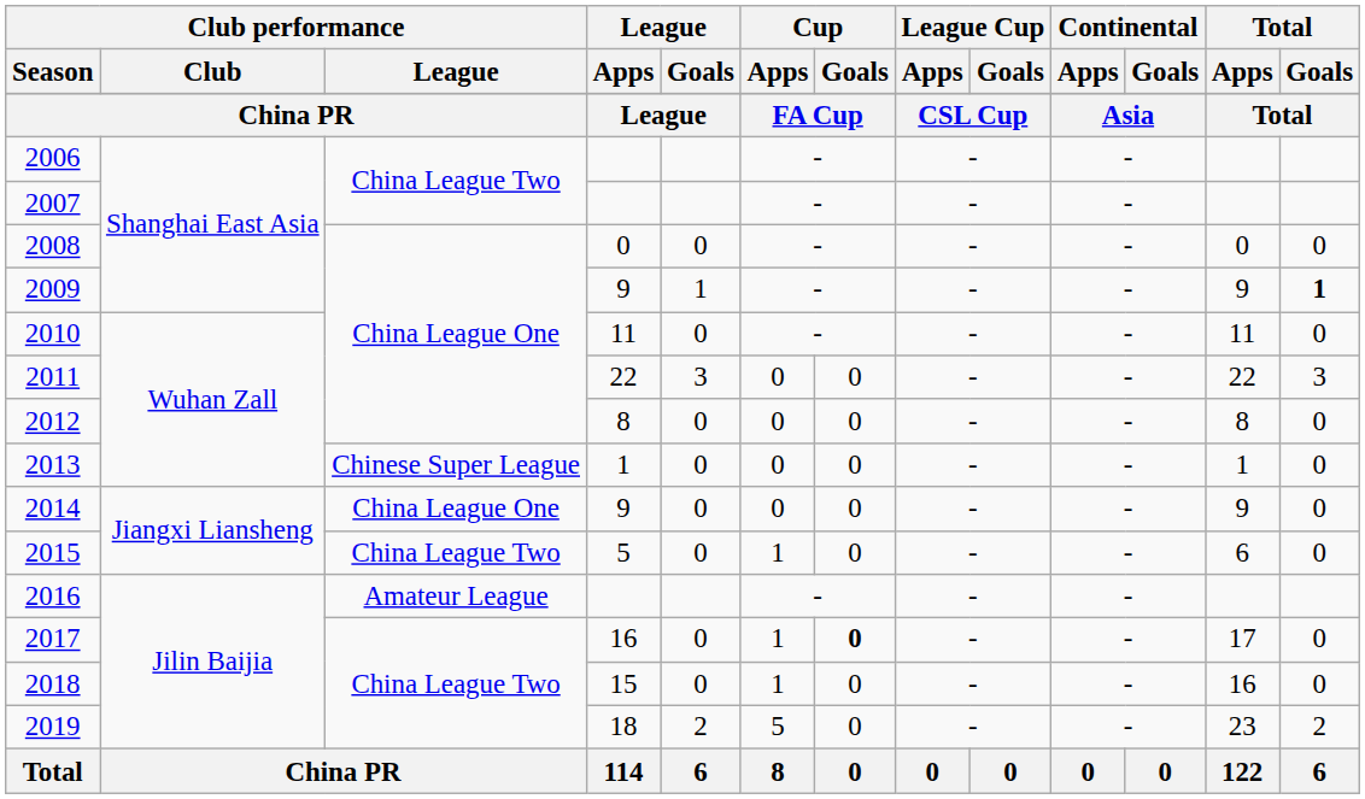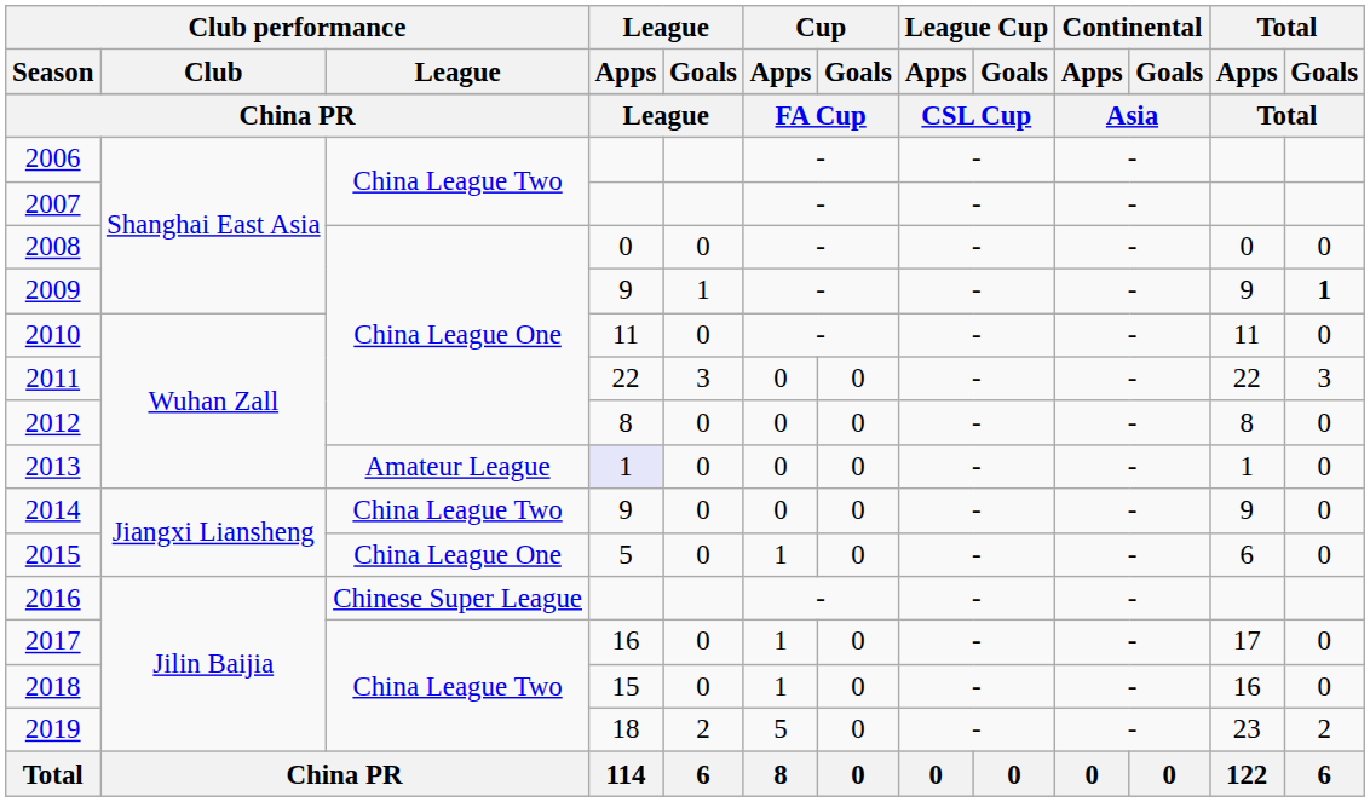 <table class="wikitable" style="text-align:center">
 <tr>
 <th colspan=3>Club performance</th>
 <th colspan=2>League</th>
 <th colspan=2>Cup</th>
 <th colspan=2>League Cup</th>
 <th colspan=2>Continental</th>
 <th colspan=2>Total</th>
 </tr>
 <tr>
 <th>Season</th>
 <th>Club</th>
 <th>League</th>
 <th>Apps</th>
 <th>Goals</th>
 <th>Apps</th>
 <th>Goals</th>
 <th>Apps</th>
 <th>Goals</th>
 <th>Apps</th>
 <th>Goals</th>
 <th>Apps</th>
 <th>Goals</th>
 </tr>
 <tr>
 </tr>
 <tr>
 <th colspan=3>China PR</th>
 <th colspan=2>League</th>
 <th colspan=2><a href='#'>FA Cup</a></th>
 <th colspan=2><a href='#'>CSL Cup</a></th>
 <th colspan=2><a href='#'>Asia</a></th>
 <th colspan=2>Total</th>
 </tr>
 <tr>
 <td><a href='#'>2006</a></td>
 <td rowspan="4"><a href='#'>Shanghai East Asia</a></td>
 <td rowspan="2"><a href='#'>China League Two</a></td>
 <td></td>
 <td></td>
 <td colspan="2">-</td>
 <td colspan="2">-</td>
 <td colspan="2">-</td>
 <td></td>
 <td></td>
 </tr>
 <tr>
 <td><a href='#'>2007</a></td>
 <td></td>
 <td></td>
 <td colspan="2">-</td>
 <td colspan="2">-</td>
 <td colspan="2">-</td>
 <td></td>
 <td></td>
 </tr>
 <tr>
 <td><a href='#'>2008</a></td>
 <td rowspan="5"><a href='#'>China League One</a></td>
 <td>0</td>
 <td>0</td>
 <td colspan="2">-</td>
 <td colspan="2">-</td>
 <td colspan="2">-</td>
 <td>0</td>
 <td>0</td>
 </tr>
 <tr>
 <td><a href='#'>2009</a></td>
 <td>9</td>
 <td>1</td>
 <td colspan="2">-</td>
 <td colspan="2">-</td>
 <td colspan="2">-</td>
 <td>9</td>
 <td><strong>1</strong></td>
 </tr>
 <tr>
 <td><a href='#'>2010</a></td>
 <td rowspan="4"><a href='#'>Wuhan Zall</a></td>
 <td>11</td>
 <td>0</td>
 <td colspan="2">-</td>
 <td colspan="2">-</td>
 <td colspan="2">-</td>
 <td>11</td>
 <td>0</td>
 </tr>
 <tr>
 <td><a href='#'>2011</a></td>
 <td>22</td>
 <td>3</td>
 <td>0</td>
 <td>0</td>
 <td colspan="2">-</td>
 <td colspan="2">-</td>
 <td>22</td>
 <td>3</td>
 </tr>
 <tr>
 <td><a href='#'>2012</a></td>
 <td>8</td>
 <td>0</td>
 <td>0</td>
 <td>0</td>
 <td colspan="2">-</td>
 <td colspan="2">-</td>
 <td>8</td>
 <td>0</td>
 </tr>
 <tr>
 <td><a href='#'>2013</a></td>
-<td rowspan="1"><a href='#'>Chinese Super League</a></td>
-<td>1</td>
+<td><a href='#'>Amateur League</a></td>
+<td style="background: lavender;">1</td>
 <td>0</td>
 <td>0</td>
 <td>0</td>
 <td colspan="2">-</td>
 <td colspan="2">-</td>
 <td>1</td>
 <td>0</td>
 </tr>
 <tr>
 <td><a href='#'>2014</a></td>
 <td rowspan="2"><a href='#'>Jiangxi Liansheng</a></td>
-<td rowspan="1"><a href='#'>China League One</a></td>
+<td rowspan="1"><a href='#'>China League Two</a></td>
 <td>9</td>
 <td>0</td>
 <td>0</td>
 <td>0</td>
 <td colspan="2">-</td>
 <td colspan="2">-</td>
 <td>9</td>
 <td>0</td>
 </tr>
 <tr>
 <td><a href='#'>2015</a></td>
-<td rowspan="1"><a href='#'>China League Two</a></td>
+<td rowspan="1"><a href='#'>China League One</a></td>
 <td>5</td>
 <td>0</td>
 <td>1</td>
 <td>0</td>
 <td colspan="2">-</td>
 <td colspan="2">-</td>
 <td>6</td>
 <td>0</td>
 </tr>
 <tr>
 <td><a href='#'>2016</a></td>
 <td rowspan="4"><a href='#'>Jilin Baijia</a></td>
-<td><a href='#'>Amateur League</a></td>
+<td rowspan="1"><a href='#'>Chinese Super League</a></td>
 <td></td>
 <td></td>
 <td colspan="2">-</td>
 <td colspan="2">-</td>
 <td colspan="2">-</td>
 <td></td>
 <td></td>
 </tr>
 <tr>
 <td><a href='#'>2017</a></td>
 <td rowspan="3"><a href='#'>China League Two</a></td>
 <td>16</td>
 <td>0</td>
 <td>1</td>
-<td><strong>0</strong></td>
+<td>0</td>
 <td colspan="2">-</td>
 <td colspan="2">-</td>
 <td>17</td>
 <td>0</td>
 </tr>
 <tr>
 <td><a href='#'>2018</a></td>
 <td>15</td>
 <td>0</td>
 <td>1</td>
 <td>0</td>
 <td colspan="2">-</td>
 <td colspan="2">-</td>
 <td>16</td>
 <td>0</td>
 </tr>
 <tr>
 <td><a href='#'>2019</a></td>
 <td>18</td>
 <td>2</td>
 <td>5</td>
 <td>0</td>
 <td colspan="2">-</td>
 <td colspan="2">-</td>
 <td>23</td>
 <td>2</td>
 </tr>
 <tr>
 <th rowspan=3>Total</th>
 <th colspan=2>China PR</th>
 <th>114</th>
 <th>6</th>
 <th>8</th>
 <th>0</th>
 <th>0</th>
 <th>0</th>
 <th>0</th>
 <th>0</th>
 <th>122</th>
 <th>6</th>
 </tr>
 </table>
